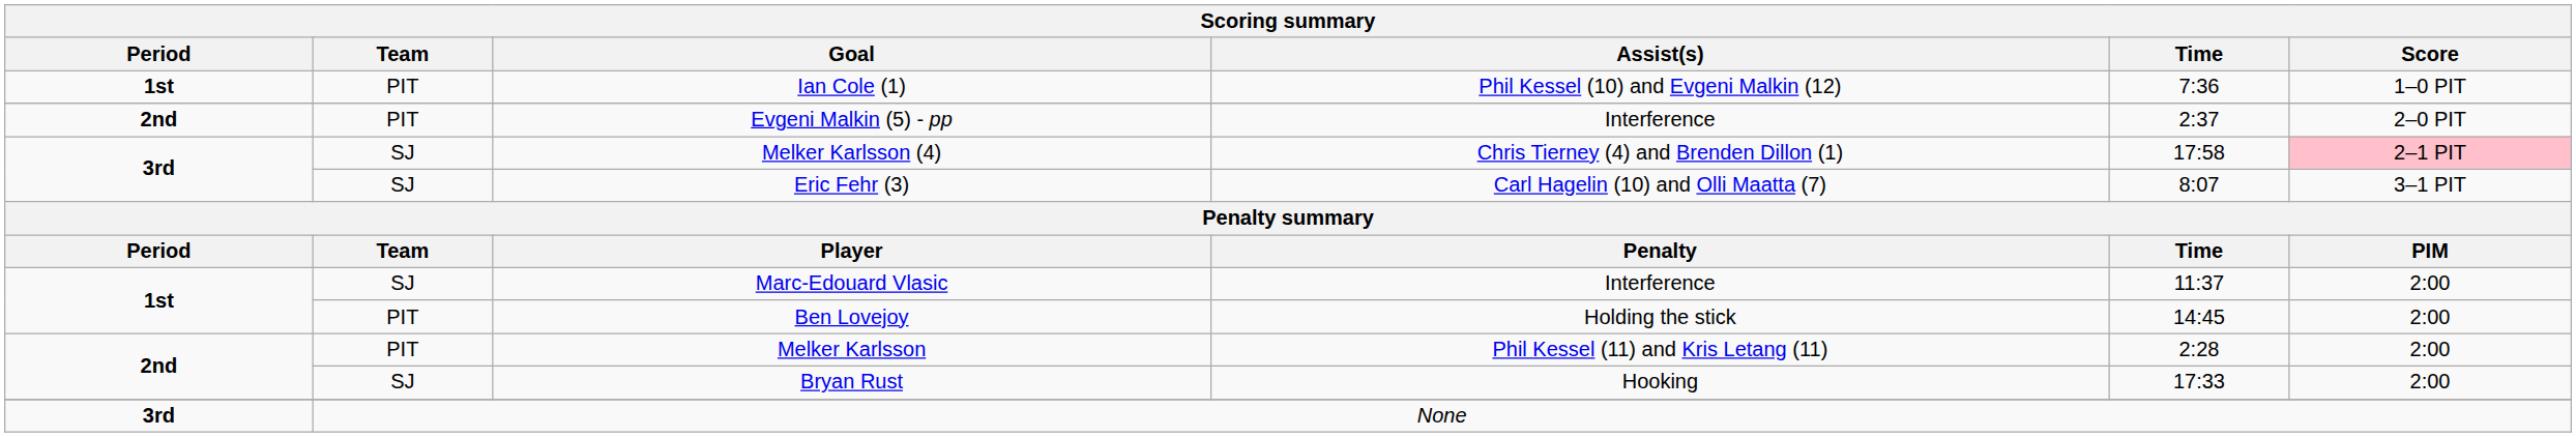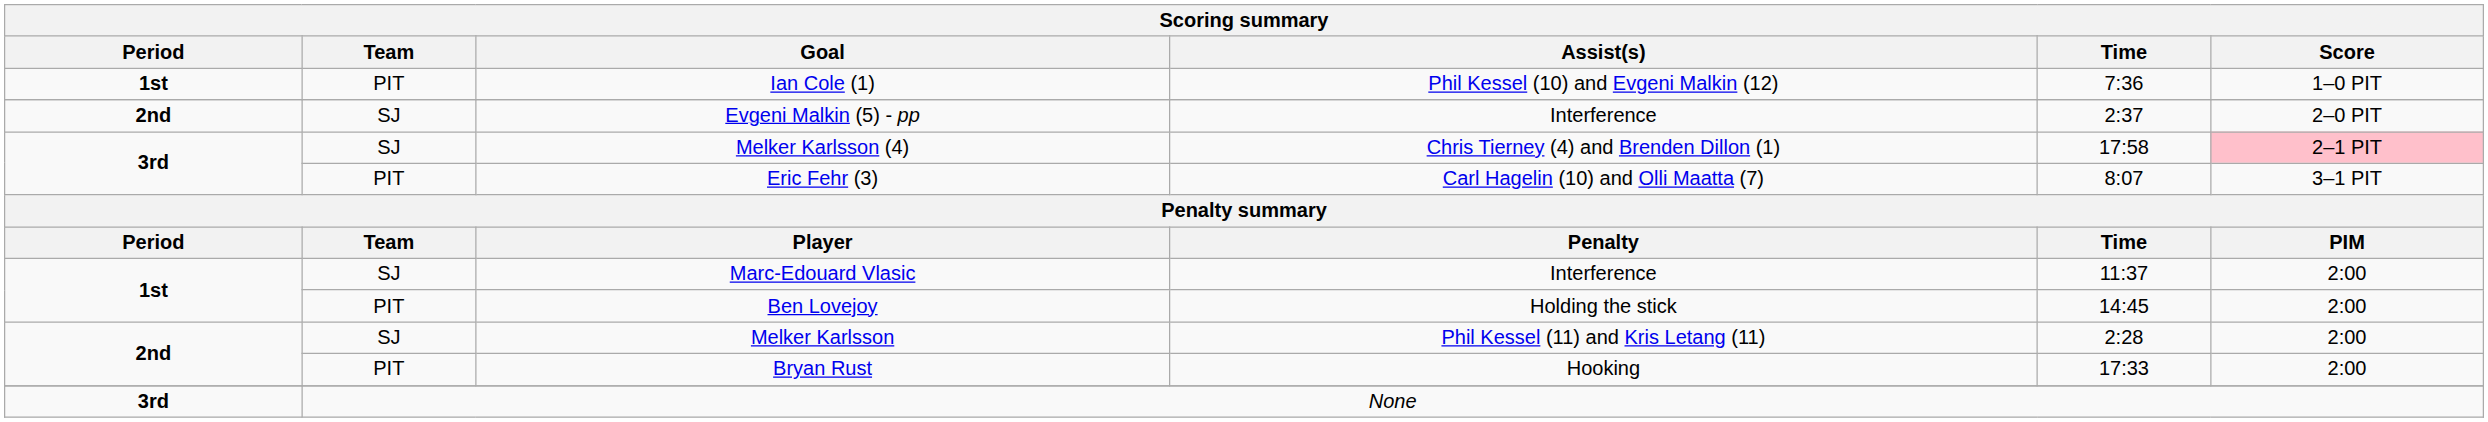 <table style="width:100%;" class="wikitable">
 <tr>
 <th colspan=6>Scoring summary</th>
 </tr>
 <tr>
 <th style="width:12%;">Period</th>
 <th style="width:7%;">Team</th>
 <th style="width:28%;">Goal</th>
 <th style="width:35%;">Assist(s)</th>
 <th style="width:7%;">Time</th>
 <th style="width:11%;">Score</th>
 </tr>
 <tr>
 <td style="text-align:center;"><strong>1st</strong></td>
 <td align=center>PIT</td>
 <td align=center><a href='#'>Ian Cole</a> (1)</td>
 <td align=center><a href='#'>Phil Kessel</a> (10) and <a href='#'>Evgeni Malkin</a> (12)</td>
 <td align=center>7:36</td>
 <td align=center>1–0 PIT</td>
 </tr>
 <tr>
 </tr>
 <tr style="text-align:center;">
 <td><strong>2nd</strong></td>
-<td align=center>PIT</td>
+<td align=center>SJ</td>
 <td align=center><a href='#'>Evgeni Malkin</a> (5) - <em>pp</em></td>
 <td align=center>Interference</td>
 <td align=center>2:37</td>
 <td align=center>2–0 PIT</td>
 </tr>
 <tr>
 <td style="text-align:center;" rowspan="2"><strong>3rd</strong></td>
 <td align=center>SJ</td>
 <td align=center><a href='#'>Melker Karlsson</a> (4)</td>
 <td align=center><a href='#'>Chris Tierney</a> (4) and <a href='#'>Brenden Dillon</a> (1)</td>
 <td align=center>17:58</td>
 <td align=center style="background: pink;">2–1 PIT</td>
 </tr>
 <tr>
-<td align=center>SJ</td>
+<td align=center>PIT</td>
 <td align=center><a href='#'>Eric Fehr</a> (3)</td>
 <td align=center><a href='#'>Carl Hagelin</a> (10) and <a href='#'>Olli Maatta</a> (7)</td>
 <td align=center>8:07</td>
 <td align=center>3–1 PIT</td>
 </tr>
 <tr>
 <th colspan=6>Penalty summary</th>
 </tr>
 <tr>
 <th style="width:12%;">Period</th>
 <th style="width:7%;">Team</th>
 <th style="width:28%;">Player</th>
 <th style="width:35%;">Penalty</th>
 <th style="width:7%;">Time</th>
 <th style="width:11%;">PIM</th>
 </tr>
 <tr>
 <td style="text-align:center;" rowspan="2"><strong>1st</strong></td>
 <td align=center>SJ</td>
 <td align=center><a href='#'>Marc-Edouard Vlasic</a></td>
 <td align=center>Interference</td>
 <td align=center>11:37</td>
 <td align=center>2:00</td>
 </tr>
 <tr>
 <td align=center>PIT</td>
 <td align=center><a href='#'>Ben Lovejoy</a></td>
 <td align=center>Holding the stick</td>
 <td align=center>14:45</td>
 <td align=center>2:00</td>
 </tr>
 <tr>
 <td style="text-align:center;" rowspan="2"><strong>2nd</strong></td>
-<td align=center>PIT</td>
+<td align=center>SJ</td>
 <td align=center><a href='#'>Melker Karlsson</a></td>
 <td align=center><a href='#'>Phil Kessel</a> (11) and <a href='#'>Kris Letang</a> (11)</td>
 <td align=center>2:28</td>
 <td align=center>2:00</td>
 </tr>
 <tr>
-<td align=center>SJ</td>
+<td align=center>PIT</td>
 <td align=center><a href='#'>Bryan Rust</a></td>
 <td align=center>Hooking</td>
 <td align=center>17:33</td>
 <td align=center>2:00</td>
 </tr>
 <tr>
 </tr>
 <tr style="text-align:center;">
 <td><strong>3rd</strong></td>
 <td colspan="5"><em>None</em></td>
 </tr>
 </table>
